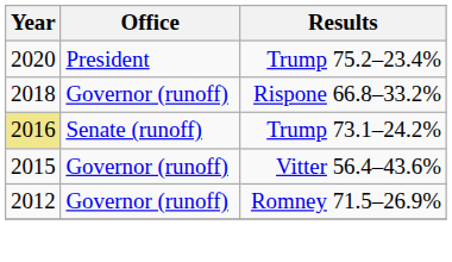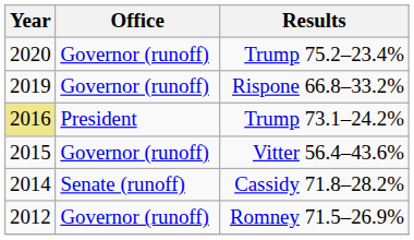 <table class=wikitable>
 <tr>
 <th width="30">Year</th>
 <th width="120">Office</th>
 <th width="140">Results</th>
 </tr>
 <tr>
 <td>2020</td>
-<td><a href='#'>President</a></td>
+<td><a href='#'>Governor (runoff)</a></td>
 <td align="right" ><a href='#'>Trump</a> 75.2–23.4%</td>
 </tr>
 <tr>
-<td>2018</td>
+<td>2019</td>
 <td><a href='#'>Governor (runoff)</a></td>
 <td align="right" ><a href='#'>Rispone</a> 66.8–33.2%</td>
 </tr>
 <tr>
 <td style="background: khaki;">2016</td>
-<td><a href='#'>Senate (runoff)</a></td>
+<td><a href='#'>President</a></td>
 <td align="right" ><a href='#'>Trump</a> 73.1–24.2%</td>
 </tr>
 <tr>
 <td>2015</td>
 <td><a href='#'>Governor (runoff)</a></td>
 <td align="right" ><a href='#'>Vitter</a> 56.4–43.6%</td>
+</tr>
+<tr>
+<td>2014</td>
+<td><a href='#'>Senate (runoff)</a></td>
+<td align="right" ><a href='#'>Cassidy</a> 71.8–28.2%</td>
 </tr>
 <tr>
 <td>2012</td>
 <td><a href='#'>Governor (runoff)</a></td>
 <td align="right" ><a href='#'>Romney</a> 71.5–26.9%</td>
 </tr>
 <tr>
 </tr>
 </table>
